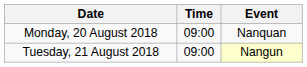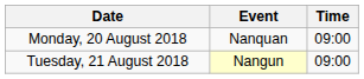 <table class = "wikitable" style="text-align:center;">
 <tr>
 <th width=220>Date</th>
+<th width=100>Event</th>
 <th width=50>Time</th>
-<th width=100>Event</th>
 </tr>
 <tr>
 <td>Monday, 20 August 2018</td>
+<td>Nanquan</td>
 <td>09:00</td>
-<td>Nanquan</td>
 </tr>
 <tr>
 <td>Tuesday, 21 August 2018</td>
+<td bgcolor="ffffcc">Nangun</td>
 <td>09:00</td>
-<td bgcolor="ffffcc">Nangun</td>
 </tr>
 </table>
